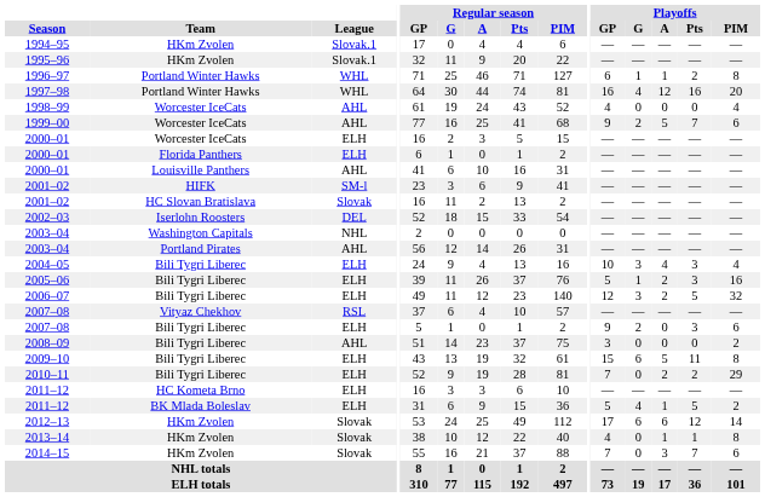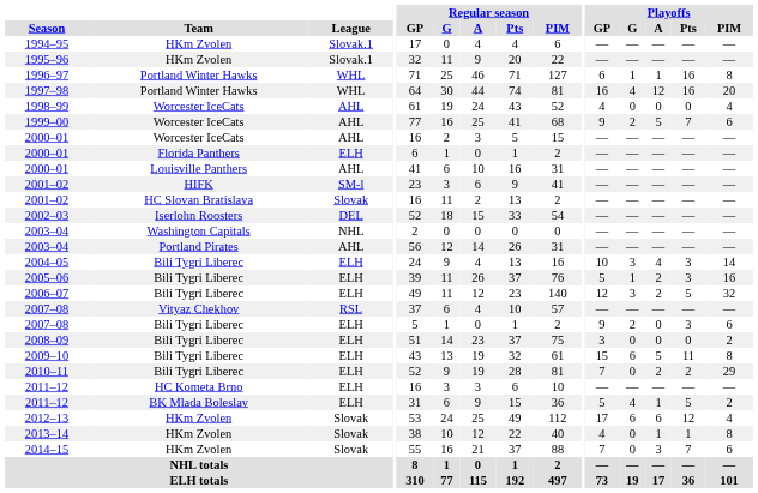 <table border="0" cellpadding="1" cellspacing="0" style="text-align:center; width:60em">
 <tr bgcolor="#e0e0e0">
 <th colspan="3" bgcolor="#ffffff"></th>
 <th rowspan="99" bgcolor="#ffffff"></th>
 <th colspan="5"><a href='#'>Regular season</a></th>
 <th rowspan="99" bgcolor="#ffffff"></th>
 <th colspan="5"><a href='#'>Playoffs</a></th>
 </tr>
 <tr bgcolor="#e0e0e0">
 <th><a href='#'>Season</a></th>
 <th>Team</th>
 <th>League</th>
 <th>GP</th>
 <th><a href='#'>G</a></th>
 <th><a href='#'>A</a></th>
 <th><a href='#'>Pts</a></th>
 <th><a href='#'>PIM</a></th>
 <th>GP</th>
 <th>G</th>
 <th>A</th>
 <th>Pts</th>
 <th>PIM</th>
 </tr>
 <tr>
 <td><a href='#'>1994–95</a></td>
 <td><a href='#'>HKm Zvolen</a></td>
 <td><a href='#'>Slovak.1</a></td>
 <td>17</td>
 <td>0</td>
 <td>4</td>
 <td>4</td>
 <td>6</td>
 <td>—</td>
 <td>—</td>
 <td>—</td>
 <td>—</td>
 <td>—</td>
 </tr>
 <tr bgcolor="#f0f0f0">
 <td><a href='#'>1995–96</a></td>
 <td>HKm Zvolen</td>
 <td>Slovak.1</td>
 <td>32</td>
 <td>11</td>
 <td>9</td>
 <td>20</td>
 <td>22</td>
 <td>—</td>
 <td>—</td>
 <td>—</td>
 <td>—</td>
 <td>—</td>
 </tr>
 <tr>
 <td><a href='#'>1996–97</a></td>
 <td><a href='#'>Portland Winter Hawks</a></td>
 <td><a href='#'>WHL</a></td>
 <td>71</td>
 <td>25</td>
 <td>46</td>
 <td>71</td>
 <td>127</td>
 <td>6</td>
 <td>1</td>
 <td>1</td>
-<td>2</td>
+<td>16</td>
 <td>8</td>
 </tr>
 <tr bgcolor="#f0f0f0">
 <td><a href='#'>1997–98</a></td>
 <td>Portland Winter Hawks</td>
 <td>WHL</td>
 <td>64</td>
 <td>30</td>
 <td>44</td>
 <td>74</td>
 <td>81</td>
 <td>16</td>
 <td>4</td>
 <td>12</td>
 <td>16</td>
 <td>20</td>
 </tr>
 <tr>
 <td><a href='#'>1998–99</a></td>
 <td><a href='#'>Worcester IceCats</a></td>
 <td><a href='#'>AHL</a></td>
 <td>61</td>
 <td>19</td>
 <td>24</td>
 <td>43</td>
 <td>52</td>
 <td>4</td>
 <td>0</td>
 <td>0</td>
 <td>0</td>
 <td>4</td>
 </tr>
 <tr bgcolor="#f0f0f0">
 <td><a href='#'>1999–00</a></td>
 <td>Worcester IceCats</td>
 <td>AHL</td>
 <td>77</td>
 <td>16</td>
 <td>25</td>
 <td>41</td>
 <td>68</td>
 <td>9</td>
 <td>2</td>
 <td>5</td>
 <td>7</td>
 <td>6</td>
 </tr>
 <tr>
 <td><a href='#'>2000–01</a></td>
 <td>Worcester IceCats</td>
-<td>ELH</td>
+<td>AHL</td>
 <td>16</td>
 <td>2</td>
 <td>3</td>
 <td>5</td>
 <td>15</td>
 <td>—</td>
 <td>—</td>
 <td>—</td>
 <td>—</td>
 <td>—</td>
 </tr>
 <tr bgcolor="#f0f0f0">
 <td><a href='#'>2000–01</a></td>
 <td><a href='#'>Florida Panthers</a></td>
 <td><a href='#'>ELH</a></td>
 <td>6</td>
 <td>1</td>
 <td>0</td>
 <td>1</td>
 <td>2</td>
 <td>—</td>
 <td>—</td>
 <td>—</td>
 <td>—</td>
 <td>—</td>
 </tr>
 <tr>
 <td><a href='#'>2000–01</a></td>
 <td><a href='#'>Louisville Panthers</a></td>
 <td>AHL</td>
 <td>41</td>
 <td>6</td>
 <td>10</td>
 <td>16</td>
 <td>31</td>
 <td>—</td>
 <td>—</td>
 <td>—</td>
 <td>—</td>
 <td>—</td>
 </tr>
 <tr bgcolor="#f0f0f0">
 <td><a href='#'>2001–02</a></td>
 <td><a href='#'>HIFK</a></td>
 <td><a href='#'>SM-l</a></td>
 <td>23</td>
 <td>3</td>
 <td>6</td>
 <td>9</td>
 <td>41</td>
 <td>—</td>
 <td>—</td>
 <td>—</td>
 <td>—</td>
 <td>—</td>
 </tr>
 <tr>
 <td><a href='#'>2001–02</a></td>
 <td><a href='#'>HC Slovan Bratislava</a></td>
 <td><a href='#'>Slovak</a></td>
 <td>16</td>
 <td>11</td>
 <td>2</td>
 <td>13</td>
 <td>2</td>
 <td>—</td>
 <td>—</td>
 <td>—</td>
 <td>—</td>
 <td>—</td>
 </tr>
 <tr bgcolor="#f0f0f0">
 <td><a href='#'>2002–03</a></td>
 <td><a href='#'>Iserlohn Roosters</a></td>
 <td><a href='#'>DEL</a></td>
 <td>52</td>
 <td>18</td>
 <td>15</td>
 <td>33</td>
 <td>54</td>
 <td>—</td>
 <td>—</td>
 <td>—</td>
 <td>—</td>
 <td>—</td>
 </tr>
 <tr>
 <td><a href='#'>2003–04</a></td>
 <td><a href='#'>Washington Capitals</a></td>
 <td>NHL</td>
 <td>2</td>
 <td>0</td>
 <td>0</td>
 <td>0</td>
 <td>0</td>
 <td>—</td>
 <td>—</td>
 <td>—</td>
 <td>—</td>
 <td>—</td>
 </tr>
 <tr bgcolor="#f0f0f0">
 <td><a href='#'>2003–04</a></td>
 <td><a href='#'>Portland Pirates</a></td>
 <td>AHL</td>
 <td>56</td>
 <td>12</td>
 <td>14</td>
 <td>26</td>
 <td>31</td>
 <td>—</td>
 <td>—</td>
 <td>—</td>
 <td>—</td>
 <td>—</td>
 </tr>
 <tr>
 <td><a href='#'>2004–05</a></td>
 <td><a href='#'>Bili Tygri Liberec</a></td>
 <td><a href='#'>ELH</a></td>
 <td>24</td>
 <td>9</td>
 <td>4</td>
 <td>13</td>
 <td>16</td>
 <td>10</td>
 <td>3</td>
 <td>4</td>
 <td>3</td>
-<td>4</td>
+<td>14</td>
 </tr>
 <tr bgcolor="#f0f0f0">
 <td><a href='#'>2005–06</a></td>
 <td>Bili Tygri Liberec</td>
 <td>ELH</td>
 <td>39</td>
 <td>11</td>
 <td>26</td>
 <td>37</td>
 <td>76</td>
 <td>5</td>
 <td>1</td>
 <td>2</td>
 <td>3</td>
 <td>16</td>
 </tr>
 <tr>
 <td><a href='#'>2006–07</a></td>
 <td>Bili Tygri Liberec</td>
 <td>ELH</td>
 <td>49</td>
 <td>11</td>
 <td>12</td>
 <td>23</td>
 <td>140</td>
 <td>12</td>
 <td>3</td>
 <td>2</td>
 <td>5</td>
 <td>32</td>
 </tr>
 <tr bgcolor="#f0f0f0">
 <td><a href='#'>2007–08</a></td>
 <td><a href='#'>Vityaz Chekhov</a></td>
 <td><a href='#'>RSL</a></td>
 <td>37</td>
 <td>6</td>
 <td>4</td>
 <td>10</td>
 <td>57</td>
 <td>—</td>
 <td>—</td>
 <td>—</td>
 <td>—</td>
 <td>—</td>
 </tr>
 <tr>
 <td><a href='#'>2007–08</a></td>
 <td>Bili Tygri Liberec</td>
 <td>ELH</td>
 <td>5</td>
 <td>1</td>
 <td>0</td>
 <td>1</td>
 <td>2</td>
 <td>9</td>
 <td>2</td>
 <td>0</td>
 <td>3</td>
 <td>6</td>
 </tr>
 <tr bgcolor="#f0f0f0">
 <td><a href='#'>2008–09</a></td>
 <td>Bili Tygri Liberec</td>
-<td>AHL</td>
+<td>ELH</td>
 <td>51</td>
 <td>14</td>
 <td>23</td>
 <td>37</td>
 <td>75</td>
 <td>3</td>
 <td>0</td>
 <td>0</td>
 <td>0</td>
 <td>2</td>
 </tr>
 <tr>
 <td><a href='#'>2009–10</a></td>
 <td>Bili Tygri Liberec</td>
 <td>ELH</td>
 <td>43</td>
 <td>13</td>
 <td>19</td>
 <td>32</td>
 <td>61</td>
 <td>15</td>
 <td>6</td>
 <td>5</td>
 <td>11</td>
 <td>8</td>
 </tr>
 <tr bgcolor="#f0f0f0">
 <td><a href='#'>2010–11</a></td>
 <td>Bili Tygri Liberec</td>
 <td>ELH</td>
 <td>52</td>
 <td>9</td>
 <td>19</td>
 <td>28</td>
 <td>81</td>
 <td>7</td>
 <td>0</td>
 <td>2</td>
 <td>2</td>
 <td>29</td>
 </tr>
 <tr>
 <td><a href='#'>2011–12</a></td>
 <td><a href='#'>HC Kometa Brno</a></td>
 <td>ELH</td>
 <td>16</td>
 <td>3</td>
 <td>3</td>
 <td>6</td>
 <td>10</td>
 <td>—</td>
 <td>—</td>
 <td>—</td>
 <td>—</td>
 <td>—</td>
 </tr>
 <tr bgcolor="#f0f0f0">
 <td><a href='#'>2011–12</a></td>
 <td><a href='#'>BK Mlada Boleslav</a></td>
 <td>ELH</td>
 <td>31</td>
 <td>6</td>
 <td>9</td>
 <td>15</td>
 <td>36</td>
 <td>5</td>
 <td>4</td>
 <td>1</td>
 <td>5</td>
 <td>2</td>
 </tr>
 <tr>
 <td><a href='#'>2012–13</a></td>
 <td><a href='#'>HKm Zvolen</a></td>
 <td>Slovak</td>
 <td>53</td>
 <td>24</td>
 <td>25</td>
 <td>49</td>
 <td>112</td>
 <td>17</td>
 <td>6</td>
 <td>6</td>
 <td>12</td>
-<td>14</td>
+<td>4</td>
 </tr>
 <tr bgcolor="#f0f0f0">
 <td><a href='#'>2013–14</a></td>
 <td>HKm Zvolen</td>
 <td>Slovak</td>
 <td>38</td>
 <td>10</td>
 <td>12</td>
 <td>22</td>
 <td>40</td>
 <td>4</td>
 <td>0</td>
 <td>1</td>
 <td>1</td>
 <td>8</td>
 </tr>
 <tr>
 <td><a href='#'>2014–15</a></td>
 <td>HKm Zvolen</td>
 <td>Slovak</td>
 <td>55</td>
 <td>16</td>
 <td>21</td>
 <td>37</td>
 <td>88</td>
 <td>7</td>
 <td>0</td>
 <td>3</td>
 <td>7</td>
 <td>6</td>
 </tr>
 <tr bgcolor="#e0e0e0">
 <th colspan="3">NHL totals</th>
 <th>8</th>
 <th>1</th>
 <th>0</th>
 <th>1</th>
 <th>2</th>
 <th>—</th>
 <th>—</th>
 <th>—</th>
 <th>—</th>
 <th>—</th>
 </tr>
 <tr bgcolor="#e0e0e0">
 <th colspan="3">ELH totals</th>
 <th>310</th>
 <th>77</th>
 <th>115</th>
 <th>192</th>
 <th>497</th>
 <th>73</th>
 <th>19</th>
 <th>17</th>
 <th>36</th>
 <th>101</th>
 </tr>
 </table>
